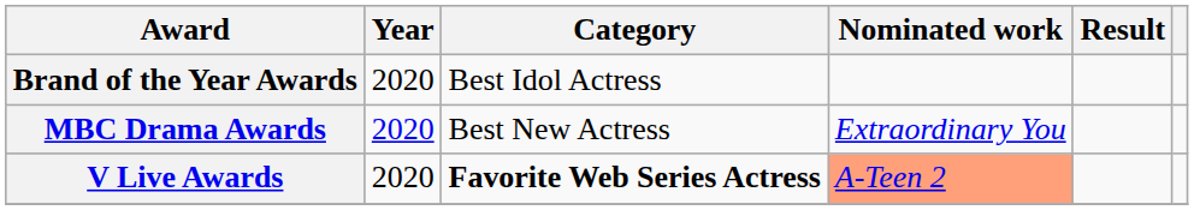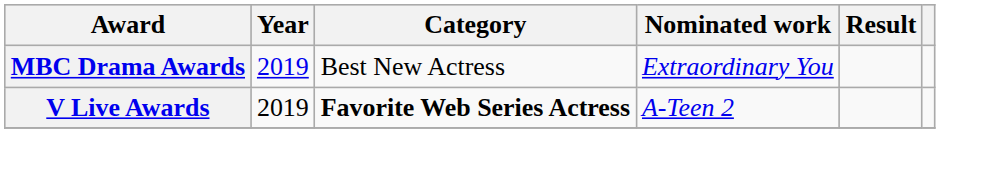 <table class="wikitable plainrowheaders">
 <tr>
 <th scope="col">Award</th>
 <th scope="col">Year</th>
 <th scope="col">Category</th>
 <th scope="col">Nominated work</th>
 <th scope="col">Result</th>
 <th scope="col"></th>
 </tr>
 <tr>
-<th scope="row">Brand of the Year Awards</th>
-<td style="text-align:center">2020</td>
-<td>Best Idol Actress</td>
-<td></td>
-<td></td>
-<td style="text-align:center"></td>
-</tr>
-<tr>
 <th scope="row"><a href='#'>MBC Drama Awards</a></th>
-<td style="text-align:center"><a href='#'>2020</a></td>
+<td style="text-align:center"><a href='#'>2019</a></td>
 <td>Best New Actress</td>
 <td><em><a href='#'>Extraordinary You</a></em></td>
 <td></td>
 <td style="text-align:center"></td>
 </tr>
 <tr>
 <th scope="row"><a href='#'>V Live Awards</a></th>
-<td style="text-align:center">2020</td>
+<td style="text-align:center">2019</td>
 <td><strong>Favorite Web Series Actress</strong></td>
-<td style="background: lightsalmon;"><em><a href='#'>A-Teen 2</a></em></td>
+<td><em><a href='#'>A-Teen 2</a></em></td>
 <td></td>
 <td style="text-align:center"></td>
 </tr>
 <tr>
 </tr>
 </table>
